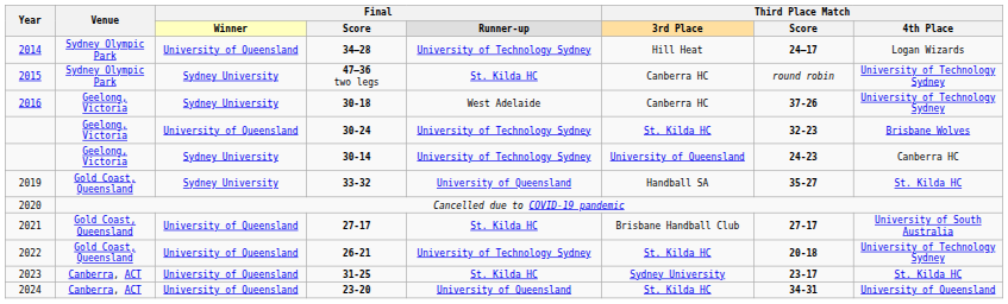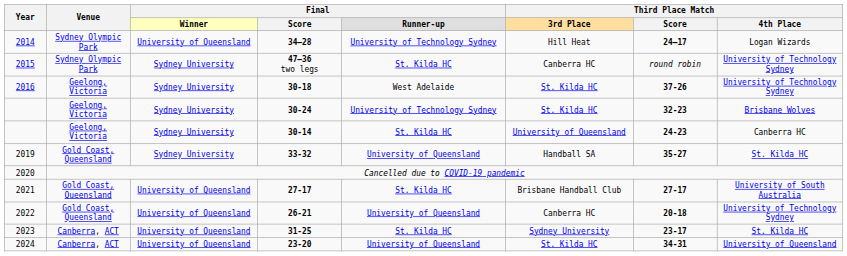 <table class="wikitable" style="font-size: 90%; text-align: center;">
 <tr>
 <th rowspan="2" width="5%">Year</th>
 <th rowspan="2" width="10%">Venue</th>
 <th colspan="3">Final</th>
 <th colspan="3">Third Place Match</th>
 </tr>
 <tr>
 <td style="text-align:center;background:#ffffbf;"><strong>Winner</strong></td>
 <th width="10%">Score</th>
 <td style="text-align:center; background:#dfdfdf;"><strong>Runner-up</strong></td>
 <td style="text-align:center; background:#ffdf9f;"><strong>3rd Place</strong></td>
 <th width="10%">Score</th>
 <th width="15%">4th Place</th>
 </tr>
 <tr>
 <td><a href='#'>2014</a></td>
 <td><a href='#'>Sydney Olympic Park</a></td>
 <td><a href='#'>University of Queensland</a></td>
 <td><strong>34–28</strong></td>
 <td><a href='#'>University of Technology Sydney</a></td>
 <td>Hill Heat</td>
 <td><strong>24–17</strong></td>
 <td>Logan Wizards</td>
 </tr>
 <tr>
 <td><a href='#'>2015</a></td>
 <td><a href='#'>Sydney Olympic Park</a></td>
 <td><a href='#'>Sydney University</a></td>
 <td><strong>47–36</strong><br> two legs</td>
 <td><a href='#'>St. Kilda HC</a></td>
 <td>Canberra HC</td>
 <td><em>round robin</em></td>
 <td><a href='#'>University of Technology Sydney</a></td>
 </tr>
 <tr>
 <td><a href='#'>2016</a></td>
 <td><a href='#'>Geelong, Victoria</a></td>
 <td><a href='#'>Sydney University</a></td>
 <td><strong>30-18</strong></td>
 <td>West Adelaide</td>
-<td>Canberra HC</td>
+<td><a href='#'>St. Kilda HC</a></td>
 <td><strong>37-26</strong></td>
 <td><a href='#'>University of Technology Sydney</a></td>
 </tr>
 <tr>
 <td></td>
 <td><a href='#'>Geelong, Victoria</a></td>
-<td><a href='#'>University of Queensland</a></td>
+<td><a href='#'>Sydney University</a></td>
 <td><strong>30-24</strong></td>
 <td><a href='#'>University of Technology Sydney</a></td>
 <td><a href='#'>St. Kilda HC</a></td>
 <td><strong>32-23</strong></td>
 <td><a href='#'>Brisbane Wolves</a></td>
 </tr>
 <tr>
 <td></td>
 <td><a href='#'>Geelong, Victoria</a></td>
 <td><a href='#'>Sydney University</a></td>
 <td><strong>30-14</strong></td>
-<td><a href='#'>University of Technology Sydney</a></td>
+<td><a href='#'>St. Kilda HC</a></td>
 <td><a href='#'>University of Queensland</a></td>
 <td><strong>24-23</strong></td>
 <td>Canberra HC</td>
 </tr>
 <tr>
 <td>2019</td>
 <td><a href='#'>Gold Coast, Queensland</a></td>
 <td><a href='#'>Sydney University</a></td>
 <td><strong>33-32</strong></td>
 <td><a href='#'>University of Queensland</a></td>
 <td>Handball SA</td>
 <td><strong>35-27</strong></td>
 <td><a href='#'>St. Kilda HC</a></td>
 </tr>
 <tr>
 <td>2020</td>
 <td colspan=7><em>Cancelled due to <a href='#'>COVID-19 pandemic</a></em></td>
 </tr>
 <tr>
 <td>2021</td>
 <td><a href='#'>Gold Coast, Queensland</a></td>
 <td><a href='#'>University of Queensland</a></td>
 <td><strong>27-17</strong></td>
 <td><a href='#'>St. Kilda HC</a></td>
 <td>Brisbane Handball Club</td>
 <td><strong>27-17</strong></td>
 <td><a href='#'>University of South Australia</a></td>
 </tr>
 <tr>
 <td>2022</td>
 <td><a href='#'>Gold Coast, Queensland</a></td>
 <td><a href='#'>University of Queensland</a></td>
 <td><strong>26-21</strong></td>
-<td><a href='#'>University of Technology Sydney</a></td>
-<td><a href='#'>St. Kilda HC</a></td>
+<td><a href='#'>University of Queensland</a></td>
+<td>Canberra HC</td>
 <td><strong>20-18</strong></td>
 <td><a href='#'>University of Technology Sydney</a></td>
 </tr>
 <tr>
 <td>2023</td>
 <td><a href='#'>Canberra</a>, <a href='#'>ACT</a></td>
 <td><a href='#'>University of Queensland</a></td>
 <td><strong>31-25</strong></td>
 <td><a href='#'>St. Kilda HC</a></td>
 <td><a href='#'>Sydney University</a></td>
 <td><strong>23-17</strong></td>
 <td><a href='#'>St. Kilda HC</a></td>
 </tr>
 <tr>
 <td>2024</td>
 <td><a href='#'>Canberra</a>, <a href='#'>ACT</a></td>
 <td><a href='#'>University of Queensland</a></td>
 <td><strong>23-20</strong></td>
 <td><a href='#'>University of Queensland</a></td>
 <td><a href='#'>St. Kilda HC</a></td>
 <td><strong>34-31</strong></td>
 <td><a href='#'>University of Queensland</a></td>
 </tr>
 </table>
